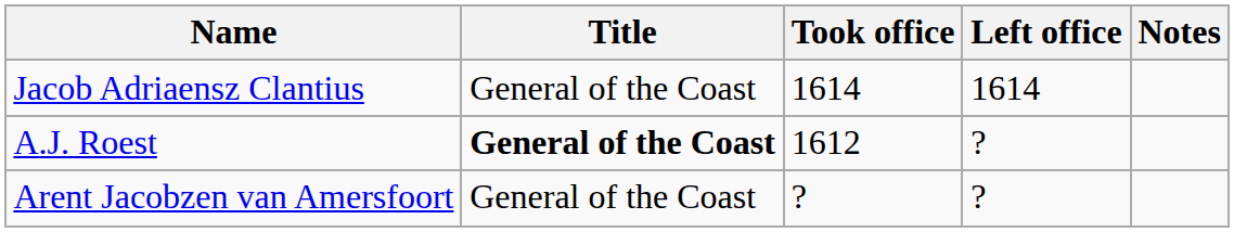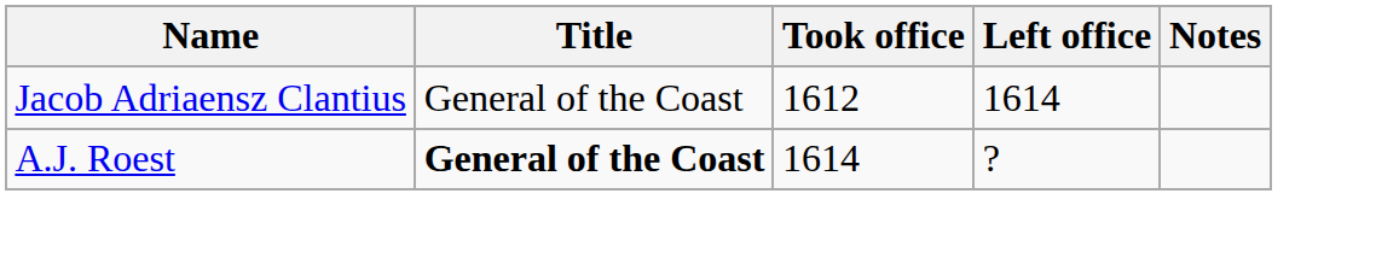 <table class=wikitable>
 <tr>
 <th>Name</th>
 <th>Title</th>
 <th>Took office</th>
 <th>Left office</th>
 <th>Notes</th>
 </tr>
 <tr>
 <td><a href='#'>Jacob Adriaensz Clantius</a></td>
 <td>General of the Coast</td>
-<td>1614</td>
+<td>1612</td>
 <td>1614</td>
 <td></td>
 </tr>
 <tr>
 <td><a href='#'>A.J. Roest</a></td>
 <td><strong>General of the Coast</strong></td>
-<td>1612</td>
-<td>?</td>
-<td></td>
-</tr>
-<tr>
-<td><a href='#'>Arent Jacobzen van Amersfoort</a></td>
-<td>General of the Coast</td>
-<td>?</td>
+<td>1614</td>
 <td>?</td>
 <td></td>
 </tr>
 </table>
